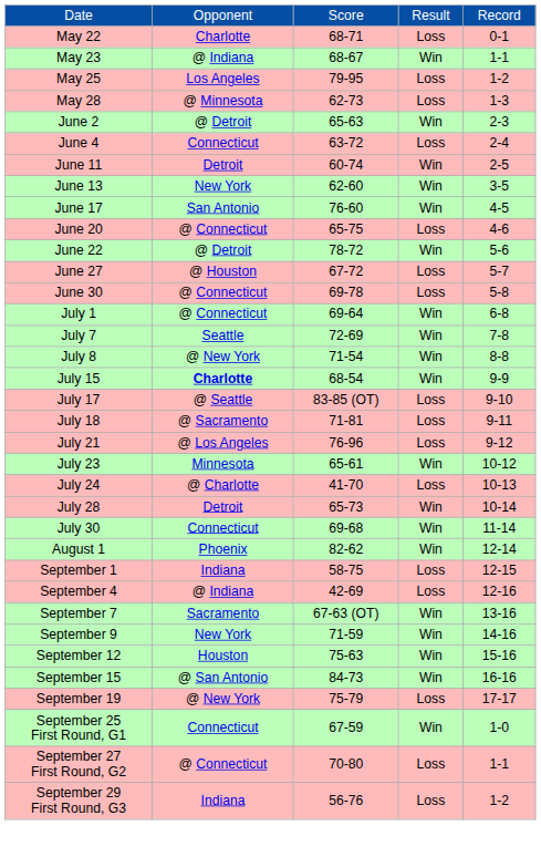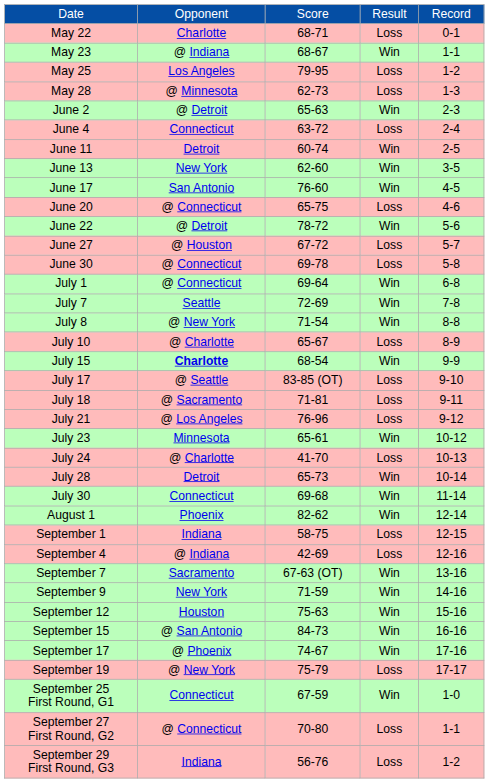 <table class="wikitable" width="50%">
 <tr align="center" style="background:#054EA4; color:white;">
 <td>Date</td>
 <td>Opponent</td>
 <td>Score</td>
 <td>Result</td>
 <td>Record</td>
 </tr>
 <tr align="center" bgcolor="ffbbbb">
 <td>May 22</td>
 <td><a href='#'>Charlotte</a></td>
 <td>68-71</td>
 <td>Loss</td>
 <td>0-1</td>
 </tr>
 <tr align="center" bgcolor="bbffbb">
 <td>May 23</td>
 <td>@ <a href='#'>Indiana</a></td>
 <td>68-67</td>
 <td>Win</td>
 <td>1-1</td>
 </tr>
 <tr align="center" bgcolor="ffbbbb">
 <td>May 25</td>
 <td><a href='#'>Los Angeles</a></td>
 <td>79-95</td>
 <td>Loss</td>
 <td>1-2</td>
 </tr>
 <tr align="center" bgcolor="ffbbbb">
 <td>May 28</td>
 <td>@ <a href='#'>Minnesota</a></td>
 <td>62-73</td>
 <td>Loss</td>
 <td>1-3</td>
 </tr>
 <tr align="center" bgcolor="bbffbb">
 <td>June 2</td>
 <td>@ <a href='#'>Detroit</a></td>
 <td>65-63</td>
 <td>Win</td>
 <td>2-3</td>
 </tr>
 <tr align="center" bgcolor="ffbbbb">
 <td>June 4</td>
 <td><a href='#'>Connecticut</a></td>
 <td>63-72</td>
 <td>Loss</td>
 <td>2-4</td>
 </tr>
 <tr align="center" bgcolor="ffbbbb">
 <td>June 11</td>
 <td><a href='#'>Detroit</a></td>
 <td>60-74</td>
 <td>Win</td>
 <td>2-5</td>
 </tr>
 <tr align="center" bgcolor="bbffbb">
 <td>June 13</td>
 <td><a href='#'>New York</a></td>
 <td>62-60</td>
 <td>Win</td>
 <td>3-5</td>
 </tr>
 <tr align="center" bgcolor="bbffbb">
 <td>June 17</td>
 <td><a href='#'>San Antonio</a></td>
 <td>76-60</td>
 <td>Win</td>
 <td>4-5</td>
 </tr>
 <tr align="center" bgcolor="ffbbbb">
 <td>June 20</td>
 <td>@ <a href='#'>Connecticut</a></td>
 <td>65-75</td>
 <td>Loss</td>
 <td>4-6</td>
 </tr>
 <tr align="center" bgcolor="bbffbb">
 <td>June 22</td>
 <td>@ <a href='#'>Detroit</a></td>
 <td>78-72</td>
 <td>Win</td>
 <td>5-6</td>
 </tr>
 <tr align="center" bgcolor="ffbbbb">
 <td>June 27</td>
 <td>@ <a href='#'>Houston</a></td>
 <td>67-72</td>
 <td>Loss</td>
 <td>5-7</td>
 </tr>
 <tr align="center" bgcolor="ffbbbb">
 <td>June 30</td>
 <td>@ <a href='#'>Connecticut</a></td>
 <td>69-78</td>
 <td>Loss</td>
 <td>5-8</td>
 </tr>
 <tr align="center" bgcolor="bbffbb">
 <td>July 1</td>
 <td>@ <a href='#'>Connecticut</a></td>
 <td>69-64</td>
 <td>Win</td>
 <td>6-8</td>
 </tr>
 <tr align="center" bgcolor="bbffbb">
 <td>July 7</td>
 <td><a href='#'>Seattle</a></td>
 <td>72-69</td>
 <td>Win</td>
 <td>7-8</td>
 </tr>
 <tr align="center" bgcolor="bbffbb">
 <td>July 8</td>
 <td>@ <a href='#'>New York</a></td>
 <td>71-54</td>
 <td>Win</td>
 <td>8-8</td>
 </tr>
+<tr align="center" bgcolor="ffbbbb">
+<td>July 10</td>
+<td>@ <a href='#'>Charlotte</a></td>
+<td>65-67</td>
+<td>Loss</td>
+<td>8-9</td>
+</tr>
 <tr align="center" bgcolor="bbffbb">
 <td>July 15</td>
 <td><strong><a href='#'>Charlotte</a></strong></td>
 <td>68-54</td>
 <td>Win</td>
 <td>9-9</td>
 </tr>
 <tr align="center" bgcolor="ffbbbb">
 <td>July 17</td>
 <td>@ <a href='#'>Seattle</a></td>
 <td>83-85 (OT)</td>
 <td>Loss</td>
 <td>9-10</td>
 </tr>
 <tr align="center" bgcolor="ffbbbb">
 <td>July 18</td>
 <td>@ <a href='#'>Sacramento</a></td>
 <td>71-81</td>
 <td>Loss</td>
 <td>9-11</td>
 </tr>
 <tr align="center" bgcolor="ffbbbb">
 <td>July 21</td>
 <td>@ <a href='#'>Los Angeles</a></td>
 <td>76-96</td>
 <td>Loss</td>
 <td>9-12</td>
 </tr>
 <tr align="center" bgcolor="bbffbb">
 <td>July 23</td>
 <td><a href='#'>Minnesota</a></td>
 <td>65-61</td>
 <td>Win</td>
 <td>10-12</td>
 </tr>
 <tr align="center" bgcolor="ffbbbb">
 <td>July 24</td>
 <td>@ <a href='#'>Charlotte</a></td>
 <td>41-70</td>
 <td>Loss</td>
 <td>10-13</td>
 </tr>
 <tr align="center" bgcolor="ffbbbb">
 <td>July 28</td>
 <td><a href='#'>Detroit</a></td>
 <td>65-73</td>
 <td>Win</td>
 <td>10-14</td>
 </tr>
 <tr align="center" bgcolor="bbffbb">
 <td>July 30</td>
 <td><a href='#'>Connecticut</a></td>
 <td>69-68</td>
 <td>Win</td>
 <td>11-14</td>
 </tr>
 <tr align="center" bgcolor="bbffbb">
 <td>August 1</td>
 <td><a href='#'>Phoenix</a></td>
 <td>82-62</td>
 <td>Win</td>
 <td>12-14</td>
 </tr>
 <tr align="center" bgcolor="ffbbbb">
 <td>September 1</td>
 <td><a href='#'>Indiana</a></td>
 <td>58-75</td>
 <td>Loss</td>
 <td>12-15</td>
 </tr>
 <tr align="center" bgcolor="ffbbbb">
 <td>September 4</td>
 <td>@ <a href='#'>Indiana</a></td>
 <td>42-69</td>
 <td>Loss</td>
 <td>12-16</td>
 </tr>
 <tr align="center" bgcolor="bbffbb">
 <td>September 7</td>
 <td><a href='#'>Sacramento</a></td>
 <td>67-63 (OT)</td>
 <td>Win</td>
 <td>13-16</td>
 </tr>
 <tr align="center" bgcolor="bbffbb">
 <td>September 9</td>
 <td><a href='#'>New York</a></td>
 <td>71-59</td>
 <td>Win</td>
 <td>14-16</td>
 </tr>
 <tr align="center" bgcolor="bbffbb">
 <td>September 12</td>
 <td><a href='#'>Houston</a></td>
 <td>75-63</td>
 <td>Win</td>
 <td>15-16</td>
 </tr>
 <tr align="center" bgcolor="bbffbb">
 <td>September 15</td>
 <td>@ <a href='#'>San Antonio</a></td>
 <td>84-73</td>
 <td>Win</td>
 <td>16-16</td>
 </tr>
+<tr align="center" bgcolor="bbffbb">
+<td>September 17</td>
+<td>@ <a href='#'>Phoenix</a></td>
+<td>74-67</td>
+<td>Win</td>
+<td>17-16</td>
+</tr>
 <tr align="center" bgcolor="ffbbbb">
 <td>September 19</td>
 <td>@ <a href='#'>New York</a></td>
 <td>75-79</td>
 <td>Loss</td>
 <td>17-17</td>
 </tr>
 <tr align="center" bgcolor="bbffbb">
 <td>September 25<br> First Round, G1</td>
 <td><a href='#'>Connecticut</a></td>
 <td>67-59</td>
 <td>Win</td>
 <td>1-0</td>
 </tr>
 <tr align="center" bgcolor="ffbbbb">
 <td>September 27<br> First Round, G2</td>
 <td>@ <a href='#'>Connecticut</a></td>
 <td>70-80</td>
 <td>Loss</td>
 <td>1-1</td>
 </tr>
 <tr align="center" bgcolor="ffbbbb">
 <td>September 29<br> First Round, G3</td>
 <td><a href='#'>Indiana</a></td>
 <td>56-76</td>
 <td>Loss</td>
 <td>1-2</td>
 </tr>
 </table>
